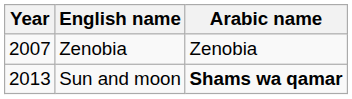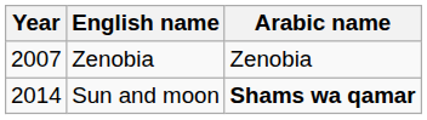 <table class="wikitable">
 <tr>
 <th>Year</th>
 <th>English name</th>
 <th>Arabic name</th>
 </tr>
 <tr>
 <td>2007</td>
 <td>Zenobia</td>
 <td>Zenobia</td>
 </tr>
 <tr>
-<td>2013</td>
+<td>2014</td>
 <td>Sun and moon</td>
 <td><strong>Shams wa qamar</strong></td>
 </tr>
 </table>
